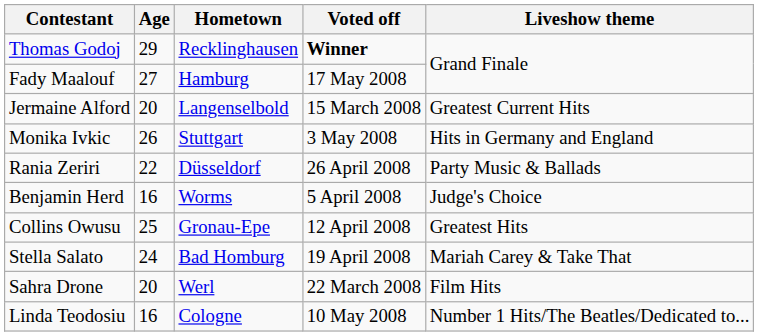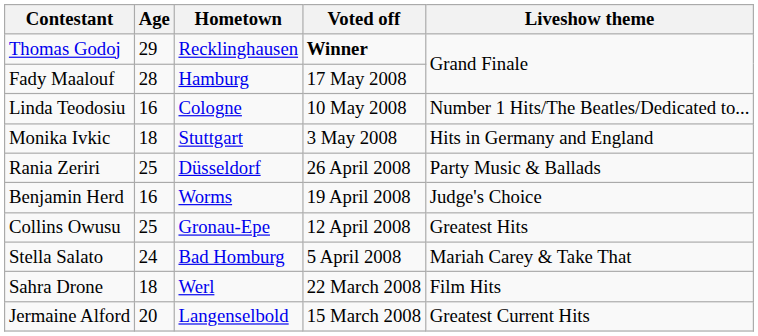 <table class="wikitable">
 <tr>
 <th>Contestant</th>
 <th>Age</th>
 <th>Hometown</th>
 <th>Voted off</th>
 <th>Liveshow theme</th>
 </tr>
 <tr>
 <td><a href='#'>Thomas Godoj</a></td>
 <td>29</td>
 <td><a href='#'>Recklinghausen</a></td>
 <td><strong>Winner</strong></td>
 <td rowspan="2">Grand Finale</td>
 </tr>
 <tr>
 <td>Fady Maalouf</td>
-<td>27</td>
+<td>28</td>
 <td><a href='#'>Hamburg</a></td>
 <td>17 May 2008</td>
 </tr>
 <tr>
-<td>Jermaine Alford</td>
-<td>20</td>
-<td><a href='#'>Langenselbold</a></td>
-<td>15 March 2008</td>
-<td>Greatest Current Hits</td>
+<td>Linda Teodosiu</td>
+<td>16</td>
+<td><a href='#'>Cologne</a></td>
+<td>10 May 2008</td>
+<td>Number 1 Hits/The Beatles/Dedicated to...</td>
 </tr>
 <tr>
 <td>Monika Ivkic</td>
-<td>26</td>
+<td>18</td>
 <td><a href='#'>Stuttgart</a></td>
 <td>3 May 2008</td>
 <td>Hits in Germany and England</td>
 </tr>
 <tr>
 <td>Rania Zeriri</td>
-<td>22</td>
+<td>25</td>
 <td><a href='#'>Düsseldorf</a></td>
 <td>26 April 2008</td>
 <td>Party Music & Ballads</td>
 </tr>
 <tr>
 <td>Benjamin Herd</td>
 <td>16</td>
 <td><a href='#'>Worms</a></td>
-<td>5 April 2008</td>
+<td>19 April 2008</td>
 <td>Judge's Choice</td>
 </tr>
 <tr>
 <td>Collins Owusu</td>
 <td>25</td>
 <td><a href='#'>Gronau-Epe</a></td>
 <td>12 April 2008</td>
 <td>Greatest Hits</td>
 </tr>
 <tr>
 <td>Stella Salato</td>
 <td>24</td>
 <td><a href='#'>Bad Homburg</a></td>
-<td>19 April 2008</td>
+<td>5 April 2008</td>
 <td>Mariah Carey & Take That</td>
 </tr>
 <tr>
 <td>Sahra Drone</td>
-<td>20</td>
+<td>18</td>
 <td><a href='#'>Werl</a></td>
 <td>22 March 2008</td>
 <td>Film Hits</td>
 </tr>
 <tr>
-<td>Linda Teodosiu</td>
-<td>16</td>
-<td><a href='#'>Cologne</a></td>
-<td>10 May 2008</td>
-<td>Number 1 Hits/The Beatles/Dedicated to...</td>
+<td>Jermaine Alford</td>
+<td>20</td>
+<td><a href='#'>Langenselbold</a></td>
+<td>15 March 2008</td>
+<td>Greatest Current Hits</td>
 </tr>
 </table>
